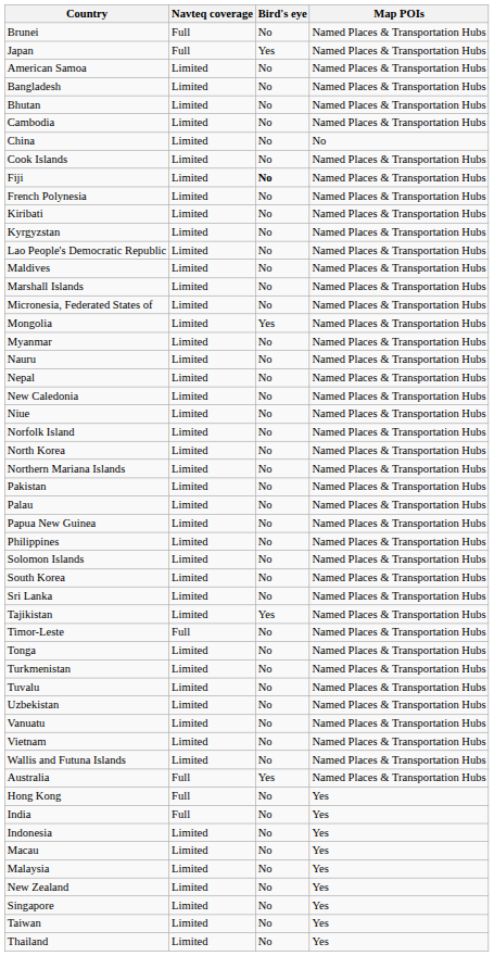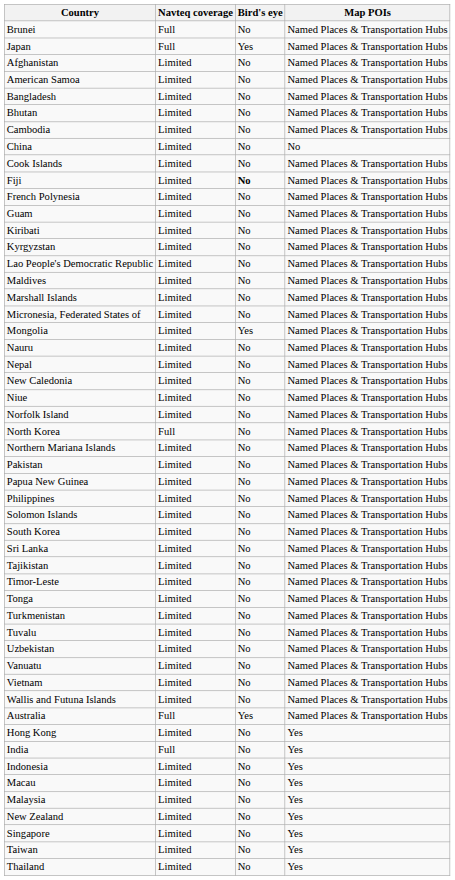 <table class="wikitable">
 <tr>
 <th>Country</th>
 <th>Navteq coverage</th>
 <th>Bird's eye</th>
 <th>Map POIs</th>
 </tr>
 <tr>
 <td>Brunei</td>
 <td>Full</td>
 <td>No</td>
 <td>Named Places & Transportation Hubs</td>
 </tr>
 <tr>
 <td>Japan</td>
 <td>Full</td>
 <td>Yes</td>
+<td>Named Places & Transportation Hubs</td>
+</tr>
+<tr>
+<td>Afghanistan</td>
+<td>Limited</td>
+<td>No</td>
 <td>Named Places & Transportation Hubs</td>
 </tr>
 <tr>
 <td>American Samoa</td>
 <td>Limited</td>
 <td>No</td>
 <td>Named Places & Transportation Hubs</td>
 </tr>
 <tr>
 <td>Bangladesh</td>
 <td>Limited</td>
 <td>No</td>
 <td>Named Places & Transportation Hubs</td>
 </tr>
 <tr>
 <td>Bhutan</td>
 <td>Limited</td>
 <td>No</td>
 <td>Named Places & Transportation Hubs</td>
 </tr>
 <tr>
 <td>Cambodia</td>
 <td>Limited</td>
 <td>No</td>
 <td>Named Places & Transportation Hubs</td>
 </tr>
 <tr>
 <td>China</td>
 <td>Limited</td>
 <td>No</td>
 <td>No</td>
 </tr>
 <tr>
 <td>Cook Islands</td>
 <td>Limited</td>
 <td>No</td>
 <td>Named Places & Transportation Hubs</td>
 </tr>
 <tr>
 <td>Fiji</td>
 <td>Limited</td>
 <td><strong>No</strong></td>
 <td>Named Places & Transportation Hubs</td>
 </tr>
 <tr>
 <td>French Polynesia</td>
 <td>Limited</td>
 <td>No</td>
 <td>Named Places & Transportation Hubs</td>
 </tr>
 <tr>
+<td>Guam</td>
+<td>Limited</td>
+<td>No</td>
+<td>Named Places & Transportation Hubs</td>
+</tr>
+<tr>
 <td>Kiribati</td>
 <td>Limited</td>
 <td>No</td>
 <td>Named Places & Transportation Hubs</td>
 </tr>
 <tr>
 <td>Kyrgyzstan</td>
 <td>Limited</td>
 <td>No</td>
 <td>Named Places & Transportation Hubs</td>
 </tr>
 <tr>
 <td>Lao People's Democratic Republic</td>
 <td>Limited</td>
 <td>No</td>
 <td>Named Places & Transportation Hubs</td>
 </tr>
 <tr>
 <td>Maldives</td>
 <td>Limited</td>
 <td>No</td>
 <td>Named Places & Transportation Hubs</td>
 </tr>
 <tr>
 <td>Marshall Islands</td>
 <td>Limited</td>
 <td>No</td>
 <td>Named Places & Transportation Hubs</td>
 </tr>
 <tr>
 <td>Micronesia, Federated States of</td>
 <td>Limited</td>
 <td>No</td>
 <td>Named Places & Transportation Hubs</td>
 </tr>
 <tr>
 <td>Mongolia</td>
 <td>Limited</td>
 <td>Yes</td>
 <td>Named Places & Transportation Hubs</td>
 </tr>
 <tr>
-<td>Myanmar</td>
-<td>Limited</td>
-<td>No</td>
-<td>Named Places & Transportation Hubs</td>
-</tr>
-<tr>
 <td>Nauru</td>
 <td>Limited</td>
 <td>No</td>
 <td>Named Places & Transportation Hubs</td>
 </tr>
 <tr>
 <td>Nepal</td>
 <td>Limited</td>
 <td>No</td>
 <td>Named Places & Transportation Hubs</td>
 </tr>
 <tr>
 <td>New Caledonia</td>
 <td>Limited</td>
 <td>No</td>
 <td>Named Places & Transportation Hubs</td>
 </tr>
 <tr>
 <td>Niue</td>
 <td>Limited</td>
 <td>No</td>
 <td>Named Places & Transportation Hubs</td>
 </tr>
 <tr>
 <td>Norfolk Island</td>
 <td>Limited</td>
 <td>No</td>
 <td>Named Places & Transportation Hubs</td>
 </tr>
 <tr>
 <td>North Korea</td>
-<td>Limited</td>
+<td>Full</td>
 <td>No</td>
 <td>Named Places & Transportation Hubs</td>
 </tr>
 <tr>
 <td>Northern Mariana Islands</td>
 <td>Limited</td>
 <td>No</td>
 <td>Named Places & Transportation Hubs</td>
 </tr>
 <tr>
 <td>Pakistan</td>
-<td>Limited</td>
-<td>No</td>
-<td>Named Places & Transportation Hubs</td>
-</tr>
-<tr>
-<td>Palau</td>
 <td>Limited</td>
 <td>No</td>
 <td>Named Places & Transportation Hubs</td>
 </tr>
 <tr>
 <td>Papua New Guinea</td>
 <td>Limited</td>
 <td>No</td>
 <td>Named Places & Transportation Hubs</td>
 </tr>
 <tr>
 <td>Philippines</td>
 <td>Limited</td>
 <td>No</td>
 <td>Named Places & Transportation Hubs</td>
 </tr>
 <tr>
 <td>Solomon Islands</td>
 <td>Limited</td>
 <td>No</td>
 <td>Named Places & Transportation Hubs</td>
 </tr>
 <tr>
 <td>South Korea</td>
 <td>Limited</td>
 <td>No</td>
 <td>Named Places & Transportation Hubs</td>
 </tr>
 <tr>
 <td>Sri Lanka</td>
 <td>Limited</td>
 <td>No</td>
 <td>Named Places & Transportation Hubs</td>
 </tr>
 <tr>
 <td>Tajikistan</td>
 <td>Limited</td>
-<td>Yes</td>
+<td>No</td>
 <td>Named Places & Transportation Hubs</td>
 </tr>
 <tr>
 <td>Timor-Leste</td>
-<td>Full</td>
+<td>Limited</td>
 <td>No</td>
 <td>Named Places & Transportation Hubs</td>
 </tr>
 <tr>
 <td>Tonga</td>
 <td>Limited</td>
 <td>No</td>
 <td>Named Places & Transportation Hubs</td>
 </tr>
 <tr>
 <td>Turkmenistan</td>
 <td>Limited</td>
 <td>No</td>
 <td>Named Places & Transportation Hubs</td>
 </tr>
 <tr>
 <td>Tuvalu</td>
 <td>Limited</td>
 <td>No</td>
 <td>Named Places & Transportation Hubs</td>
 </tr>
 <tr>
 <td>Uzbekistan</td>
 <td>Limited</td>
 <td>No</td>
 <td>Named Places & Transportation Hubs</td>
 </tr>
 <tr>
 <td>Vanuatu</td>
 <td>Limited</td>
 <td>No</td>
 <td>Named Places & Transportation Hubs</td>
 </tr>
 <tr>
 <td>Vietnam</td>
 <td>Limited</td>
 <td>No</td>
 <td>Named Places & Transportation Hubs</td>
 </tr>
 <tr>
 <td>Wallis and Futuna Islands</td>
 <td>Limited</td>
 <td>No</td>
 <td>Named Places & Transportation Hubs</td>
 </tr>
 <tr>
 <td>Australia</td>
 <td>Full</td>
 <td>Yes</td>
 <td>Named Places & Transportation Hubs</td>
 </tr>
 <tr>
 <td>Hong Kong</td>
-<td>Full</td>
+<td>Limited</td>
 <td>No</td>
 <td>Yes</td>
 </tr>
 <tr>
 <td>India</td>
 <td>Full</td>
 <td>No</td>
 <td>Yes</td>
 </tr>
 <tr>
 <td>Indonesia</td>
 <td>Limited</td>
 <td>No</td>
 <td>Yes</td>
 </tr>
 <tr>
 <td>Macau</td>
 <td>Limited</td>
 <td>No</td>
 <td>Yes</td>
 </tr>
 <tr>
 <td>Malaysia</td>
 <td>Limited</td>
 <td>No</td>
 <td>Yes</td>
 </tr>
 <tr>
 <td>New Zealand</td>
 <td>Limited</td>
 <td>No</td>
 <td>Yes</td>
 </tr>
 <tr>
 <td>Singapore</td>
 <td>Limited</td>
 <td>No</td>
 <td>Yes</td>
 </tr>
 <tr>
 <td>Taiwan</td>
 <td>Limited</td>
 <td>No</td>
 <td>Yes</td>
 </tr>
 <tr>
 <td>Thailand</td>
 <td>Limited</td>
 <td>No</td>
 <td>Yes</td>
 </tr>
 </table>
